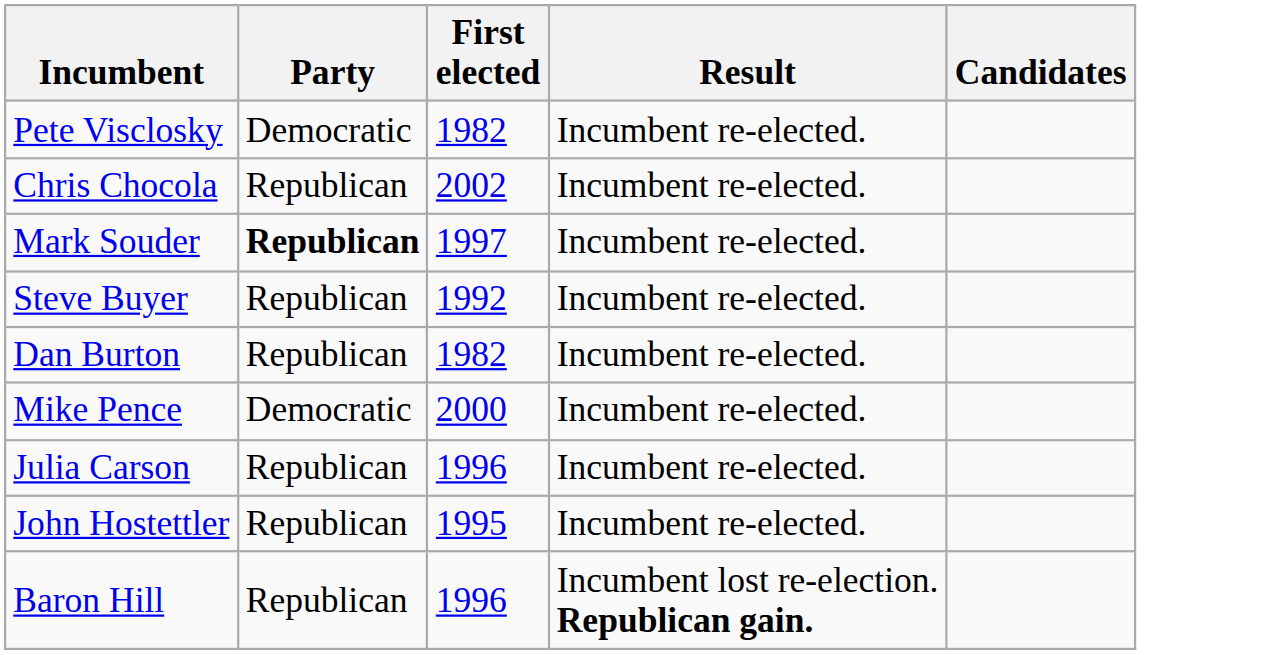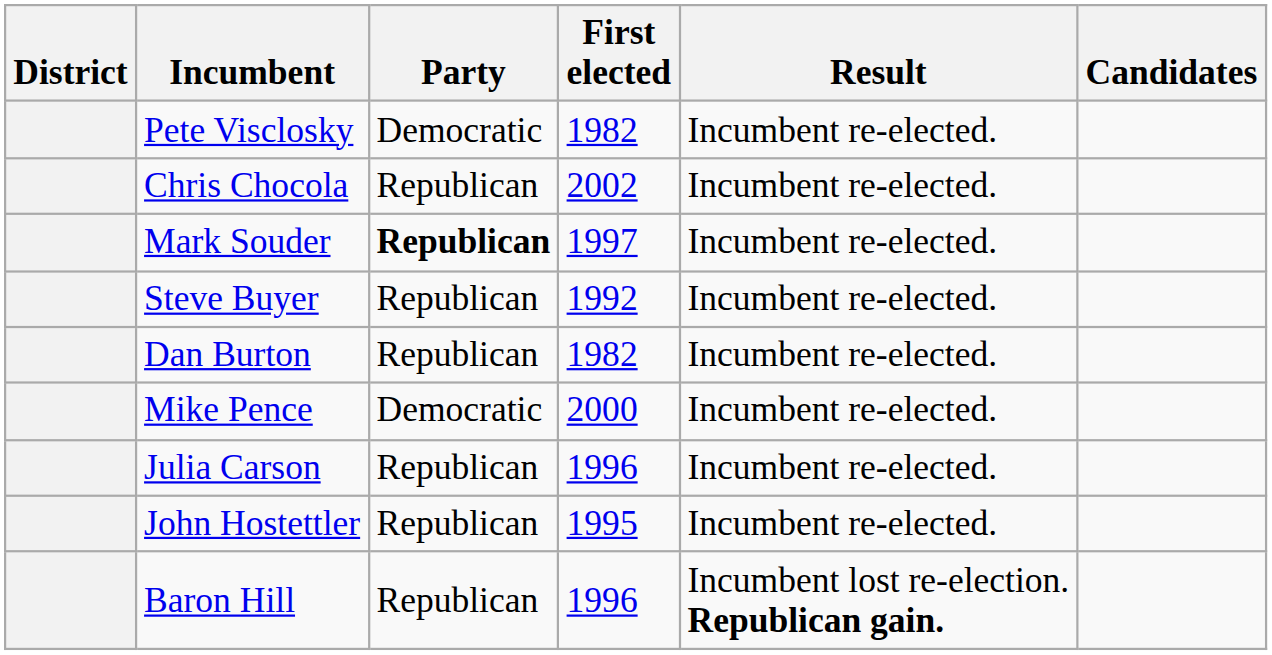 <table class=wikitable>
 <tr valign=bottom>
+<th>District</th>
 <th>Incumbent</th>
 <th>Party</th>
 <th>First<br>elected</th>
 <th>Result</th>
 <th>Candidates</th>
 </tr>
 <tr>
+<th></th>
 <td><a href='#'>Pete Visclosky</a></td>
 <td>Democratic</td>
 <td><a href='#'>1982</a></td>
 <td>Incumbent re-elected.</td>
 <td nowrap></td>
 </tr>
 <tr>
+<th></th>
 <td><a href='#'>Chris Chocola</a></td>
 <td>Republican</td>
 <td><a href='#'>2002</a></td>
 <td>Incumbent re-elected.</td>
 <td nowrap></td>
 </tr>
 <tr>
+<th></th>
 <td><a href='#'>Mark Souder</a></td>
 <td><strong>Republican</strong></td>
 <td><a href='#'>1997</a></td>
 <td>Incumbent re-elected.</td>
 <td nowrap></td>
 </tr>
 <tr>
+<th></th>
 <td><a href='#'>Steve Buyer</a></td>
 <td>Republican</td>
 <td><a href='#'>1992</a></td>
 <td>Incumbent re-elected.</td>
 <td nowrap></td>
 </tr>
 <tr>
+<th></th>
 <td><a href='#'>Dan Burton</a></td>
 <td>Republican</td>
 <td><a href='#'>1982</a></td>
 <td>Incumbent re-elected.</td>
 <td nowrap></td>
 </tr>
 <tr>
+<th></th>
 <td><a href='#'>Mike Pence</a></td>
 <td>Democratic</td>
 <td><a href='#'>2000</a></td>
 <td>Incumbent re-elected.</td>
 <td nowrap></td>
 </tr>
 <tr>
+<th></th>
 <td><a href='#'>Julia Carson</a></td>
 <td>Republican</td>
 <td><a href='#'>1996</a></td>
 <td>Incumbent re-elected.</td>
 <td nowrap></td>
 </tr>
 <tr>
+<th></th>
 <td><a href='#'>John Hostettler</a></td>
 <td>Republican</td>
 <td><a href='#'>1995</a></td>
 <td>Incumbent re-elected.</td>
 <td nowrap></td>
 </tr>
 <tr>
+<th></th>
 <td><a href='#'>Baron Hill</a></td>
 <td>Republican</td>
 <td><a href='#'>1996</a></td>
 <td>Incumbent lost re-election.<br><strong>Republican gain.</strong></td>
 <td nowrap></td>
 </tr>
 </table>
